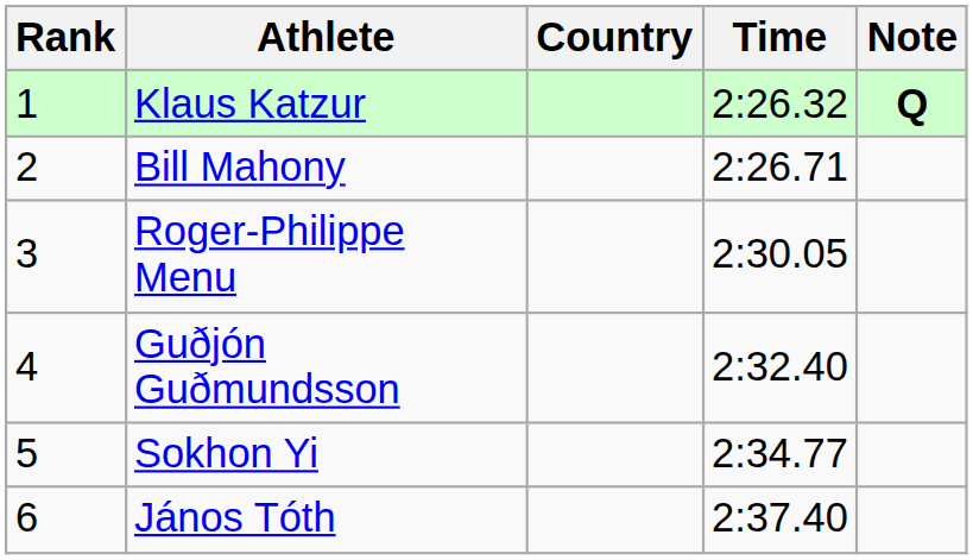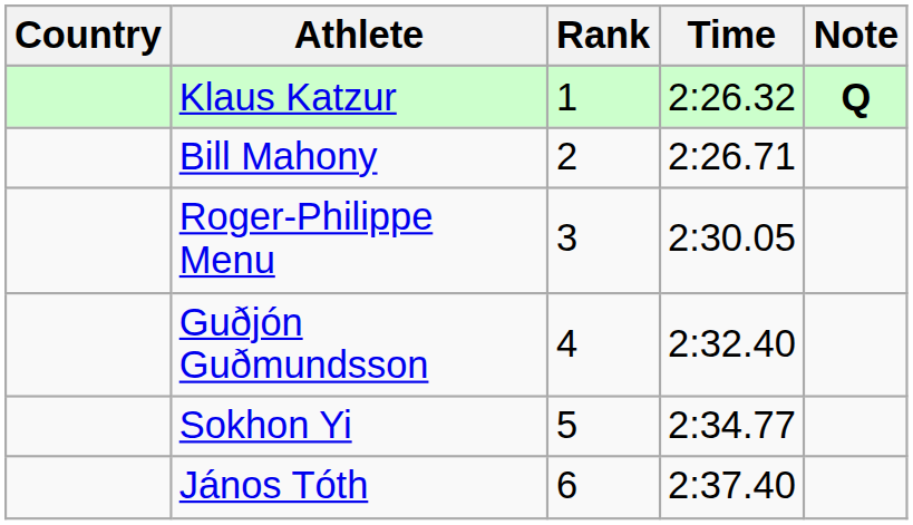 <table class="wikitable sortable">
 <tr>
+<th>Country</th>
+<th width=150>Athlete</th>
 <th>Rank</th>
-<th width=150>Athlete</th>
-<th>Country</th>
 <th>Time</th>
 <th>Note</th>
 </tr>
 <tr bgcolor=#CCFFCC>
+<td></td>
+<td><a href='#'>Klaus Katzur</a></td>
 <td>1</td>
-<td><a href='#'>Klaus Katzur</a></td>
-<td></td>
 <td>2:26.32</td>
 <td align=center><strong>Q</strong></td>
 </tr>
 <tr>
+<td></td>
+<td><a href='#'>Bill Mahony</a></td>
 <td>2</td>
-<td><a href='#'>Bill Mahony</a></td>
-<td></td>
 <td>2:26.71</td>
 <td></td>
 </tr>
 <tr>
+<td></td>
+<td><a href='#'>Roger-Philippe Menu</a></td>
 <td>3</td>
-<td><a href='#'>Roger-Philippe Menu</a></td>
-<td></td>
 <td>2:30.05</td>
 <td></td>
 </tr>
 <tr>
+<td></td>
+<td><a href='#'>Guðjón Guðmundsson</a></td>
 <td>4</td>
-<td><a href='#'>Guðjón Guðmundsson</a></td>
-<td></td>
 <td>2:32.40</td>
 <td></td>
 </tr>
 <tr>
+<td></td>
+<td><a href='#'>Sokhon Yi</a></td>
 <td>5</td>
-<td><a href='#'>Sokhon Yi</a></td>
-<td></td>
 <td>2:34.77</td>
 <td></td>
 </tr>
 <tr>
+<td></td>
+<td><a href='#'>János Tóth</a></td>
 <td>6</td>
-<td><a href='#'>János Tóth</a></td>
-<td></td>
 <td>2:37.40</td>
 <td></td>
 </tr>
 </table>
